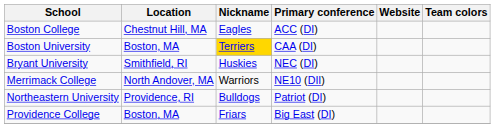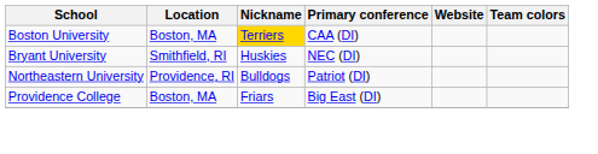 <table class="wikitable sortable">
 <tr>
 <th>School</th>
 <th>Location</th>
 <th>Nickname</th>
 <th>Primary conference</th>
 <th>Website</th>
 <th>Team colors</th>
-</tr>
-<tr>
-<td><a href='#'>Boston College</a></td>
-<td><a href='#'>Chestnut Hill, MA</a></td>
-<td><a href='#'>Eagles</a></td>
-<td><a href='#'>ACC</a> (<a href='#'>DI</a>)</td>
-<td></td>
-<td align=center> </td>
 </tr>
 <tr>
 <td><a href='#'>Boston University</a></td>
 <td><a href='#'>Boston, MA</a></td>
 <td style="background: gold;"><a href='#'>Terriers</a></td>
 <td><a href='#'>CAA</a> (<a href='#'>DI</a>)</td>
 <td></td>
 <td align=center> </td>
 </tr>
 <tr>
 <td><a href='#'>Bryant University</a></td>
 <td><a href='#'>Smithfield, RI</a></td>
 <td><a href='#'>Huskies</a></td>
 <td><a href='#'>NEC</a> (<a href='#'>DI</a>)</td>
-<td></td>
-<td align=center> </td>
-</tr>
-<tr>
-<td><a href='#'>Merrimack College</a></td>
-<td><a href='#'>North Andover, MA</a></td>
-<td>Warriors</td>
-<td><a href='#'>NE10</a> (<a href='#'>DII</a>)</td>
 <td></td>
 <td align=center> </td>
 </tr>
 <tr>
 <td><a href='#'>Northeastern University</a></td>
 <td><a href='#'>Providence, RI</a></td>
 <td><a href='#'>Bulldogs</a></td>
 <td><a href='#'>Patriot</a> (<a href='#'>DI</a>)</td>
 <td></td>
 <td align=center> </td>
 </tr>
 <tr>
 <td><a href='#'>Providence College</a></td>
 <td><a href='#'>Boston, MA</a></td>
 <td><a href='#'>Friars</a></td>
 <td><a href='#'>Big East</a> (<a href='#'>DI</a>)</td>
 <td></td>
 <td align=center> </td>
 </tr>
 <tr>
 </tr>
 </table>
